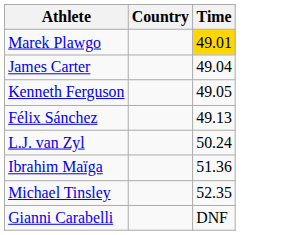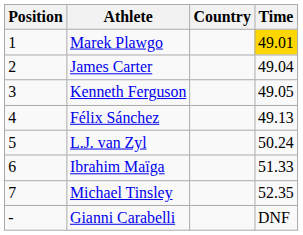 <table class="wikitable">
 <tr>
+<th>Position</th>
 <th>Athlete</th>
 <th>Country</th>
 <th>Time</th>
 </tr>
 <tr>
+<td>1</td>
 <td><a href='#'>Marek Plawgo</a></td>
 <td></td>
 <td style="background: gold;">49.01</td>
 </tr>
 <tr>
+<td>2</td>
 <td><a href='#'>James Carter</a></td>
 <td></td>
 <td>49.04</td>
 </tr>
 <tr>
+<td>3</td>
 <td><a href='#'>Kenneth Ferguson</a></td>
 <td></td>
 <td>49.05</td>
 </tr>
 <tr>
+<td>4</td>
 <td><a href='#'>Félix Sánchez</a></td>
 <td></td>
 <td>49.13</td>
 </tr>
 <tr>
+<td>5</td>
 <td><a href='#'>L.J. van Zyl</a></td>
 <td></td>
 <td>50.24</td>
 </tr>
 <tr>
+<td>6</td>
 <td><a href='#'>Ibrahim Maïga</a></td>
 <td></td>
-<td>51.36</td>
+<td>51.33</td>
 </tr>
 <tr>
+<td>7</td>
 <td><a href='#'>Michael Tinsley</a></td>
 <td></td>
 <td>52.35</td>
 </tr>
 <tr>
+<td>-</td>
 <td><a href='#'>Gianni Carabelli</a></td>
 <td></td>
 <td>DNF</td>
 </tr>
 </table>
